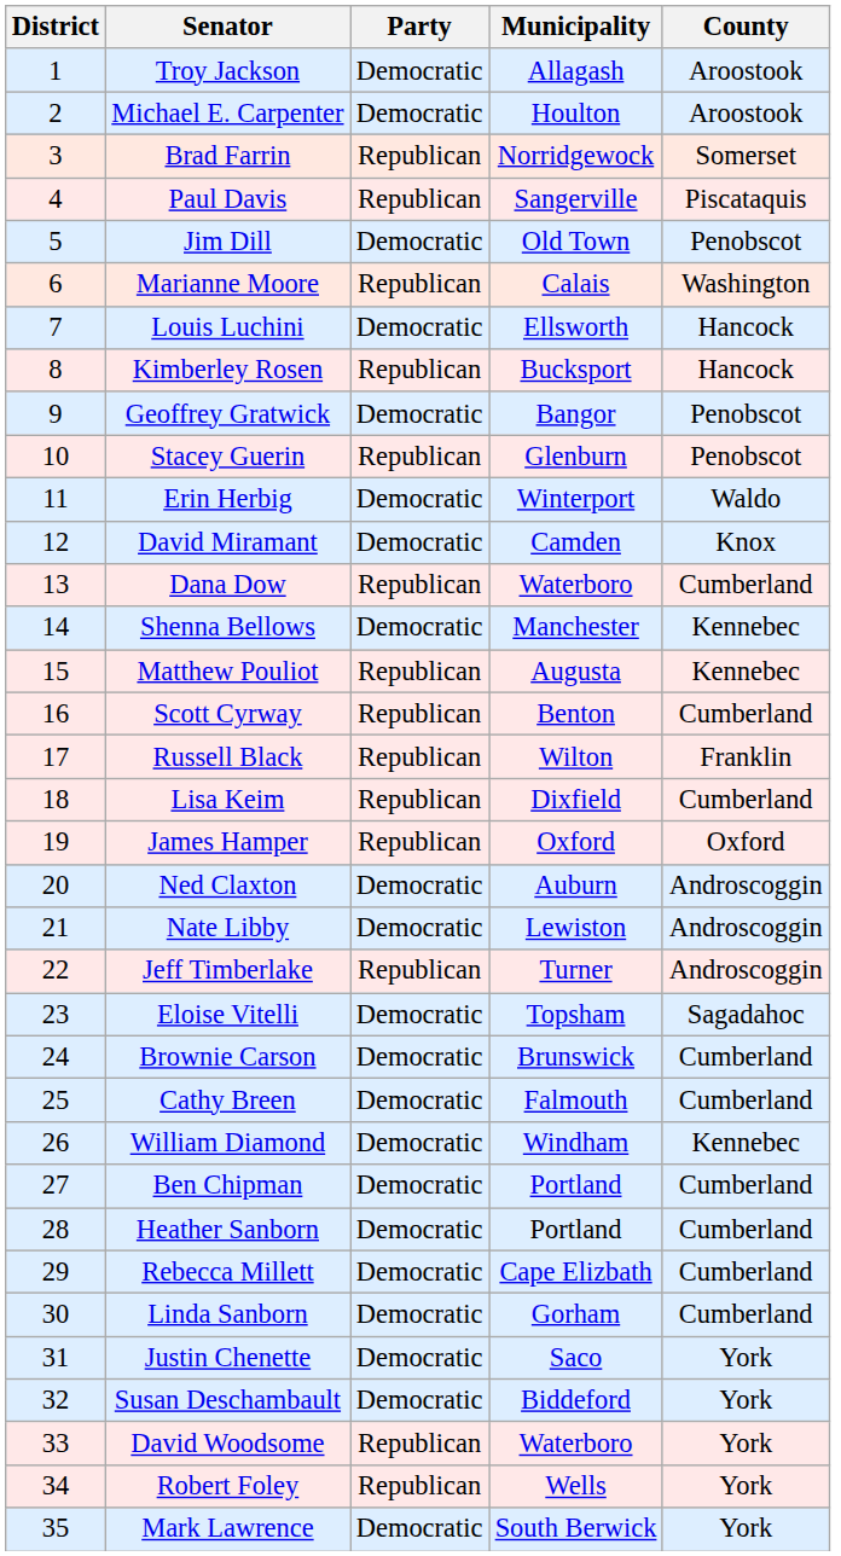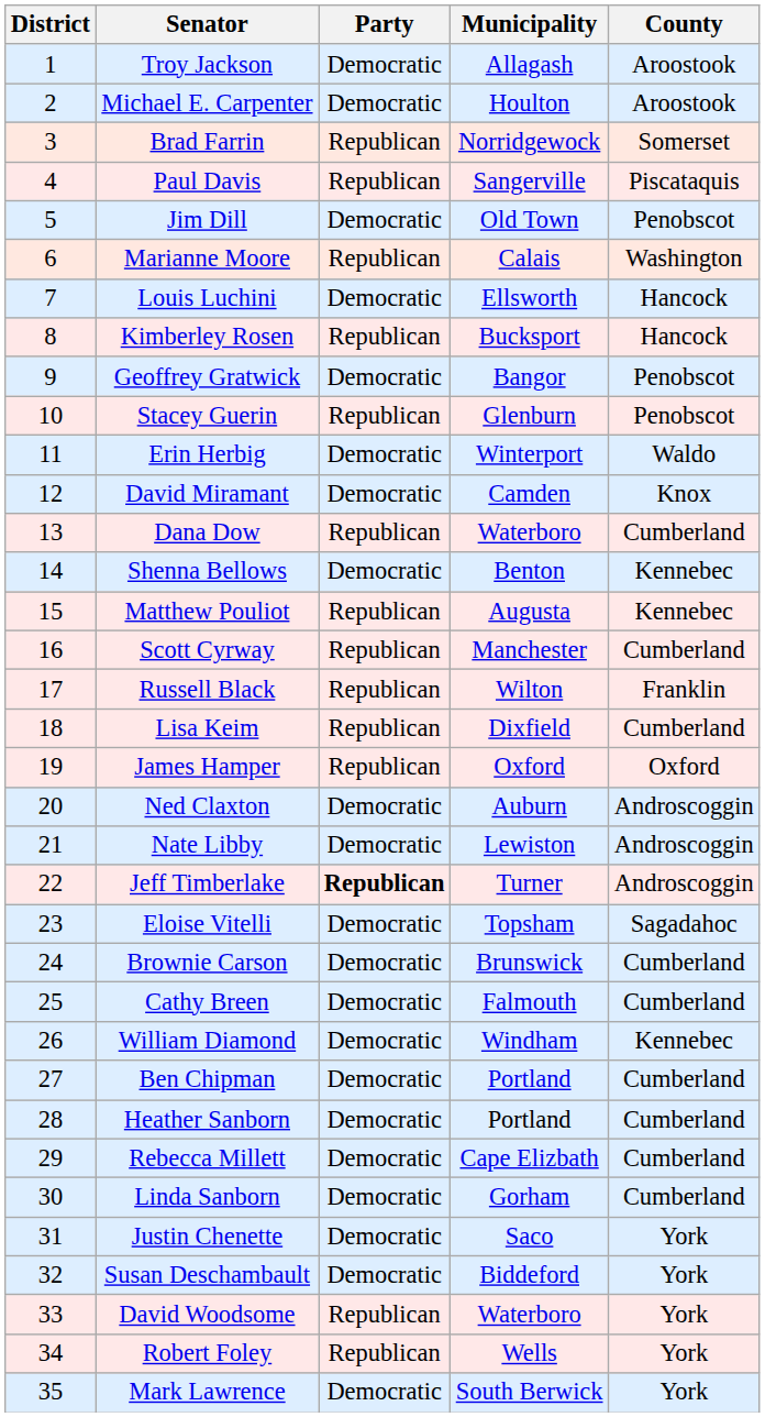 <table class="wikitable" style="text-align:center;">
 <tr>
 <th>District</th>
 <th>Senator</th>
 <th>Party</th>
 <th>Municipality</th>
 <th>County</th>
 </tr>
 <tr bgcolor=#DDEEFF>
 <td>1</td>
 <td><a href='#'>Troy Jackson</a></td>
 <td>Democratic</td>
 <td><a href='#'>Allagash</a></td>
 <td>Aroostook</td>
 </tr>
 <tr bgcolor=#DDEEFF>
 <td>2</td>
 <td><a href='#'>Michael E. Carpenter</a></td>
 <td>Democratic</td>
 <td><a href='#'>Houlton</a></td>
 <td>Aroostook</td>
 </tr>
 <tr bgcolor=#FFE8E>
 <td>3</td>
 <td><a href='#'>Brad Farrin</a></td>
 <td>Republican</td>
 <td><a href='#'>Norridgewock</a></td>
 <td>Somerset</td>
 </tr>
 <tr bgcolor=#FFE8E8>
 <td>4</td>
 <td><a href='#'>Paul Davis</a></td>
 <td>Republican</td>
 <td><a href='#'>Sangerville</a></td>
 <td>Piscataquis</td>
 </tr>
 <tr bgcolor=#DDEEFF>
 <td>5</td>
 <td><a href='#'>Jim Dill</a></td>
 <td>Democratic</td>
 <td><a href='#'>Old Town</a></td>
 <td>Penobscot</td>
 </tr>
 <tr bgcolor=#FFE8E>
 <td>6</td>
 <td><a href='#'>Marianne Moore</a></td>
 <td>Republican</td>
 <td><a href='#'>Calais</a></td>
 <td>Washington</td>
 </tr>
 <tr bgcolor=#DDEEFF>
 <td>7</td>
 <td><a href='#'>Louis Luchini</a></td>
 <td>Democratic</td>
 <td><a href='#'>Ellsworth</a></td>
 <td>Hancock</td>
 </tr>
 <tr bgcolor=#FFE8E8>
 <td>8</td>
 <td><a href='#'>Kimberley Rosen</a></td>
 <td>Republican</td>
 <td><a href='#'>Bucksport</a></td>
 <td>Hancock</td>
 </tr>
 <tr bgcolor=#DDEEFF>
 <td>9</td>
 <td><a href='#'>Geoffrey Gratwick</a></td>
 <td>Democratic</td>
 <td><a href='#'>Bangor</a></td>
 <td>Penobscot</td>
 </tr>
 <tr bgcolor=#FFE8E8>
 <td>10</td>
 <td><a href='#'>Stacey Guerin</a></td>
 <td>Republican</td>
 <td><a href='#'>Glenburn</a></td>
 <td>Penobscot</td>
 </tr>
 <tr bgcolor=#DDEEFF>
 <td>11</td>
 <td><a href='#'>Erin Herbig</a></td>
 <td>Democratic</td>
 <td><a href='#'>Winterport</a></td>
 <td>Waldo</td>
 </tr>
 <tr bgcolor=#DDEEFF>
 <td>12</td>
 <td><a href='#'>David Miramant</a></td>
 <td>Democratic</td>
 <td><a href='#'>Camden</a></td>
 <td>Knox</td>
 </tr>
 <tr bgcolor=#FFE8E8>
 <td>13</td>
 <td><a href='#'>Dana Dow</a></td>
 <td>Republican</td>
 <td><a href='#'>Waterboro</a></td>
 <td>Cumberland</td>
 </tr>
 <tr bgcolor=#DDEEFF>
 <td>14</td>
 <td><a href='#'>Shenna Bellows</a></td>
 <td>Democratic</td>
-<td><a href='#'>Manchester</a></td>
+<td><a href='#'>Benton</a></td>
 <td>Kennebec</td>
 </tr>
 <tr bgcolor=#FFE8E8>
 <td>15</td>
 <td><a href='#'>Matthew Pouliot</a></td>
 <td>Republican</td>
 <td><a href='#'>Augusta</a></td>
 <td>Kennebec</td>
 </tr>
 <tr bgcolor=#FFE8E8>
 <td>16</td>
 <td><a href='#'>Scott Cyrway</a></td>
 <td>Republican</td>
-<td><a href='#'>Benton</a></td>
+<td><a href='#'>Manchester</a></td>
 <td>Cumberland</td>
 </tr>
 <tr bgcolor=#FFE8E8>
 <td>17</td>
 <td><a href='#'>Russell Black</a></td>
 <td>Republican</td>
 <td><a href='#'>Wilton</a></td>
 <td>Franklin</td>
 </tr>
 <tr bgcolor=#FFE8E8>
 <td>18</td>
 <td><a href='#'>Lisa Keim</a></td>
 <td>Republican</td>
 <td><a href='#'>Dixfield</a></td>
 <td>Cumberland</td>
 </tr>
 <tr bgcolor=#FFE8E8>
 <td>19</td>
 <td><a href='#'>James Hamper</a></td>
 <td>Republican</td>
 <td><a href='#'>Oxford</a></td>
 <td>Oxford</td>
 </tr>
 <tr bgcolor=#DDEEFF>
 <td>20</td>
 <td><a href='#'>Ned Claxton</a></td>
 <td>Democratic</td>
 <td><a href='#'>Auburn</a></td>
 <td>Androscoggin</td>
 </tr>
 <tr bgcolor=#DDEEFF>
 <td>21</td>
 <td><a href='#'>Nate Libby</a></td>
 <td>Democratic</td>
 <td><a href='#'>Lewiston</a></td>
 <td>Androscoggin</td>
 </tr>
 <tr bgcolor=#FFE8E8>
 <td>22</td>
 <td><a href='#'>Jeff Timberlake</a></td>
-<td>Republican</td>
+<td><strong>Republican</strong></td>
 <td><a href='#'>Turner</a></td>
 <td>Androscoggin</td>
 </tr>
 <tr bgcolor=#DDEEFF>
 <td>23</td>
 <td><a href='#'>Eloise Vitelli</a></td>
 <td>Democratic</td>
 <td><a href='#'>Topsham</a></td>
 <td>Sagadahoc</td>
 </tr>
 <tr bgcolor=#DDEEFF>
 <td>24</td>
 <td><a href='#'>Brownie Carson</a></td>
 <td>Democratic</td>
 <td><a href='#'>Brunswick</a></td>
 <td>Cumberland</td>
 </tr>
 <tr bgcolor=#DDEEFF>
 <td>25</td>
 <td><a href='#'>Cathy Breen</a></td>
 <td>Democratic</td>
 <td><a href='#'>Falmouth</a></td>
 <td>Cumberland</td>
 </tr>
 <tr bgcolor=#DDEEFF>
 <td>26</td>
 <td><a href='#'>William Diamond</a></td>
 <td>Democratic</td>
 <td><a href='#'>Windham</a></td>
 <td>Kennebec</td>
 </tr>
 <tr bgcolor=#DDEEFF>
 <td>27</td>
 <td><a href='#'>Ben Chipman</a></td>
 <td>Democratic</td>
 <td><a href='#'>Portland</a></td>
 <td>Cumberland</td>
 </tr>
 <tr bgcolor=#DDEEFF>
 <td>28</td>
 <td><a href='#'>Heather Sanborn</a></td>
 <td>Democratic</td>
 <td>Portland</td>
 <td>Cumberland</td>
 </tr>
 <tr bgcolor=#DDEEFF>
 <td>29</td>
 <td><a href='#'>Rebecca Millett</a></td>
 <td>Democratic</td>
 <td><a href='#'>Cape Elizbath</a></td>
 <td>Cumberland</td>
 </tr>
 <tr bgcolor=#DDEEFF>
 <td>30</td>
 <td><a href='#'>Linda Sanborn</a></td>
 <td>Democratic</td>
 <td><a href='#'>Gorham</a></td>
 <td>Cumberland</td>
 </tr>
 <tr bgcolor=#DDEEFF>
 <td>31</td>
 <td><a href='#'>Justin Chenette</a></td>
 <td>Democratic</td>
 <td><a href='#'>Saco</a></td>
 <td>York</td>
 </tr>
 <tr bgcolor=#DDEEFF>
 <td>32</td>
 <td><a href='#'>Susan Deschambault</a></td>
 <td>Democratic</td>
 <td><a href='#'>Biddeford</a></td>
 <td>York</td>
 </tr>
 <tr bgcolor=#FFE8E8>
 <td>33</td>
 <td><a href='#'>David Woodsome</a></td>
 <td>Republican</td>
 <td><a href='#'>Waterboro</a></td>
 <td>York</td>
 </tr>
 <tr bgcolor=#FFE8E8>
 <td>34</td>
 <td><a href='#'>Robert Foley</a></td>
 <td>Republican</td>
 <td><a href='#'>Wells</a></td>
 <td>York</td>
 </tr>
 <tr bgcolor=#DDEEFF>
 <td>35</td>
 <td><a href='#'>Mark Lawrence</a></td>
 <td>Democratic</td>
 <td><a href='#'>South Berwick</a></td>
 <td>York</td>
 </tr>
 </table>
